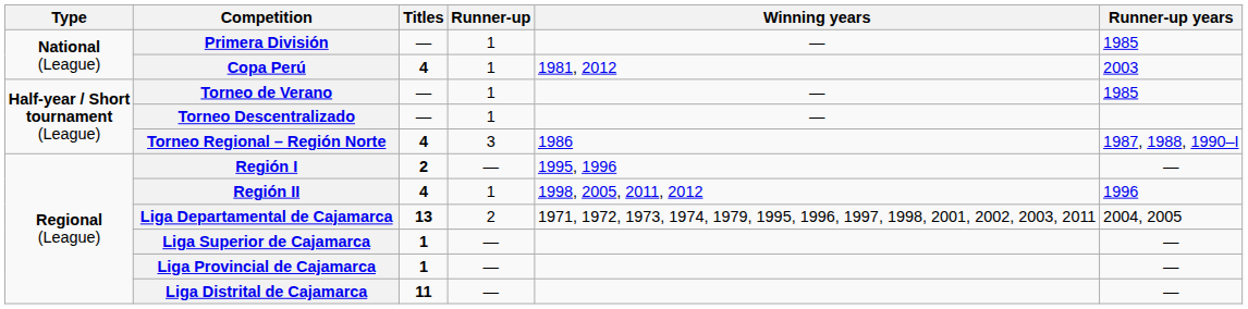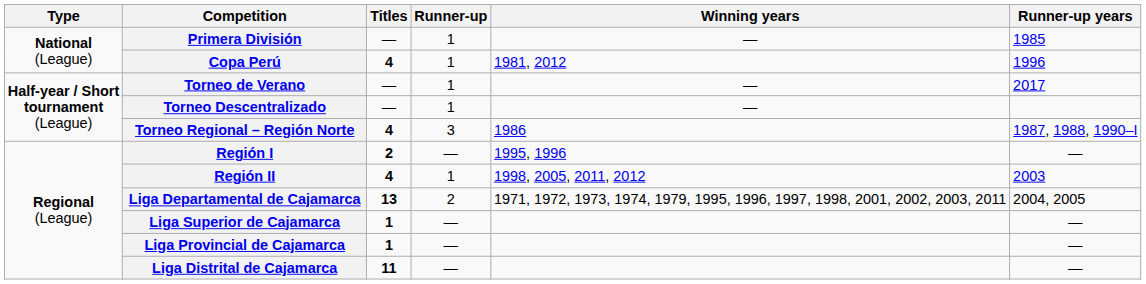 <table class="wikitable plainrowheaders" style="font-size:95%; text-align:center;">
 <tr>
 <th>Type</th>
 <th width=250px>Competition</th>
 <th>Titles</th>
 <th>Runner-up</th>
 <th>Winning years</th>
 <th>Runner-up years</th>
 </tr>
 <tr>
 <td rowspan=2><strong>National</strong><br>(League)</td>
 <th scope="col"><a href='#'>Primera División</a></th>
 <td style="text-align:center;">—</td>
 <td>1</td>
 <td style="text-align:center;">—</td>
 <td align="left"><a href='#'>1985</a></td>
 </tr>
 <tr>
 <th scope="col"><a href='#'>Copa Perú</a></th>
 <td><strong>4</strong></td>
 <td>1</td>
 <td align="left"><a href='#'>1981</a>, <a href='#'>2012</a></td>
-<td align="left"><a href='#'>2003</a></td>
+<td align="left"><a href='#'>1996</a></td>
 </tr>
 <tr>
 <td rowspan=3><strong>Half-year / Short<br>tournament</strong><br>(League)</td>
 <th scope=col><a href='#'>Torneo de Verano</a></th>
 <td style="text-align:center;">—</td>
 <td>1</td>
 <td style="text-align:center;">—</td>
-<td align="left"><a href='#'>1985</a></td>
+<td align="left"><a href='#'>2017</a></td>
 </tr>
 <tr>
 <th scope=col><a href='#'>Torneo Descentralizado</a></th>
 <td style="text-align:center;">—</td>
 <td>1</td>
 <td style="text-align:center;">—</td>
 <td></td>
 </tr>
 <tr>
 <th scope=col><a href='#'>Torneo Regional – Región Norte</a></th>
 <td><strong>4</strong></td>
 <td>3</td>
 <td align="left"><a href='#'>1986</a></td>
 <td align="left"><a href='#'>1987</a>, <a href='#'>1988</a>, <a href='#'>1990–I</a></td>
 </tr>
 <tr>
 <td rowspan="6"><strong>Regional</strong><br>(League)</td>
 <th scope="col"><a href='#'>Región I</a></th>
 <td><strong>2</strong></td>
 <td style="text-align:center;">—</td>
 <td align="left"><a href='#'>1995</a>, <a href='#'>1996</a></td>
 <td style="text-align:center;">—</td>
 </tr>
 <tr>
 <th scope="col"><a href='#'>Región II</a></th>
 <td><strong>4</strong></td>
 <td>1</td>
 <td align="left"><a href='#'>1998</a>, <a href='#'>2005</a>, <a href='#'>2011</a>, <a href='#'>2012</a></td>
-<td align="left"><a href='#'>1996</a></td>
+<td align="left"><a href='#'>2003</a></td>
 </tr>
 <tr>
 <th scope="col"><a href='#'>Liga Departamental de Cajamarca</a></th>
 <td><strong>13</strong></td>
 <td>2</td>
 <td align="left">1971, 1972, 1973, 1974, 1979, 1995, 1996, 1997, 1998, 2001, 2002, 2003, 2011</td>
 <td align="left">2004, 2005</td>
 </tr>
 <tr>
 <th><a href='#'>Liga Superior de Cajamarca</a></th>
 <td><strong>1</strong></td>
 <td style="text-align:center;">—</td>
 <td></td>
 <td style="text-align:center;">—</td>
 </tr>
 <tr>
 <th><a href='#'>Liga Provincial de Cajamarca</a></th>
 <td><strong>1</strong></td>
 <td style="text-align:center;">—</td>
 <td></td>
 <td style="text-align:center;">—</td>
 </tr>
 <tr>
 <th><a href='#'>Liga Distrital de Cajamarca</a></th>
 <td><strong>11</strong></td>
 <td style="text-align:center;">—</td>
 <td></td>
 <td style="text-align:center;">—</td>
 </tr>
 </table>
